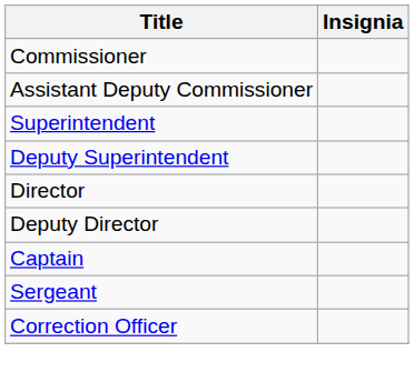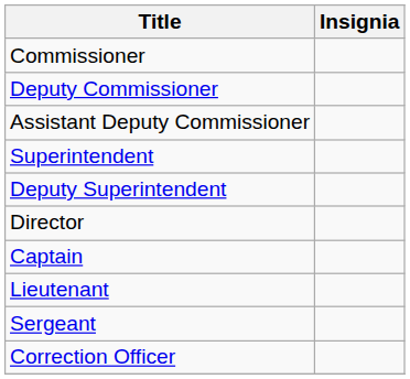 <table border="1" cellspacing="0" cellpadding="5" style="border-collapse:collapse;" class="wikitable">
 <tr>
 <th>Title</th>
 <th>Insignia</th>
 </tr>
 <tr>
 <td>Commissioner</td>
+<td></td>
+</tr>
+<tr>
+<td><a href='#'>Deputy Commissioner</a></td>
 <td></td>
 </tr>
 <tr>
 <td>Assistant Deputy Commissioner</td>
 <td></td>
 </tr>
 <tr>
 <td><a href='#'>Superintendent</a></td>
 <td></td>
 </tr>
 <tr>
 <td><a href='#'>Deputy Superintendent</a></td>
 <td></td>
 </tr>
 <tr>
 <td>Director</td>
 <td></td>
 </tr>
 <tr>
-<td>Deputy Director</td>
+<td><a href='#'>Captain</a></td>
 <td></td>
 </tr>
 <tr>
-<td><a href='#'>Captain</a></td>
+<td><a href='#'>Lieutenant</a></td>
 <td></td>
 </tr>
 <tr>
 <td><a href='#'>Sergeant</a></td>
 <td></td>
 </tr>
 <tr>
 <td><a href='#'>Correction Officer</a></td>
 <td></td>
 </tr>
 <tr>
 </tr>
 </table>
